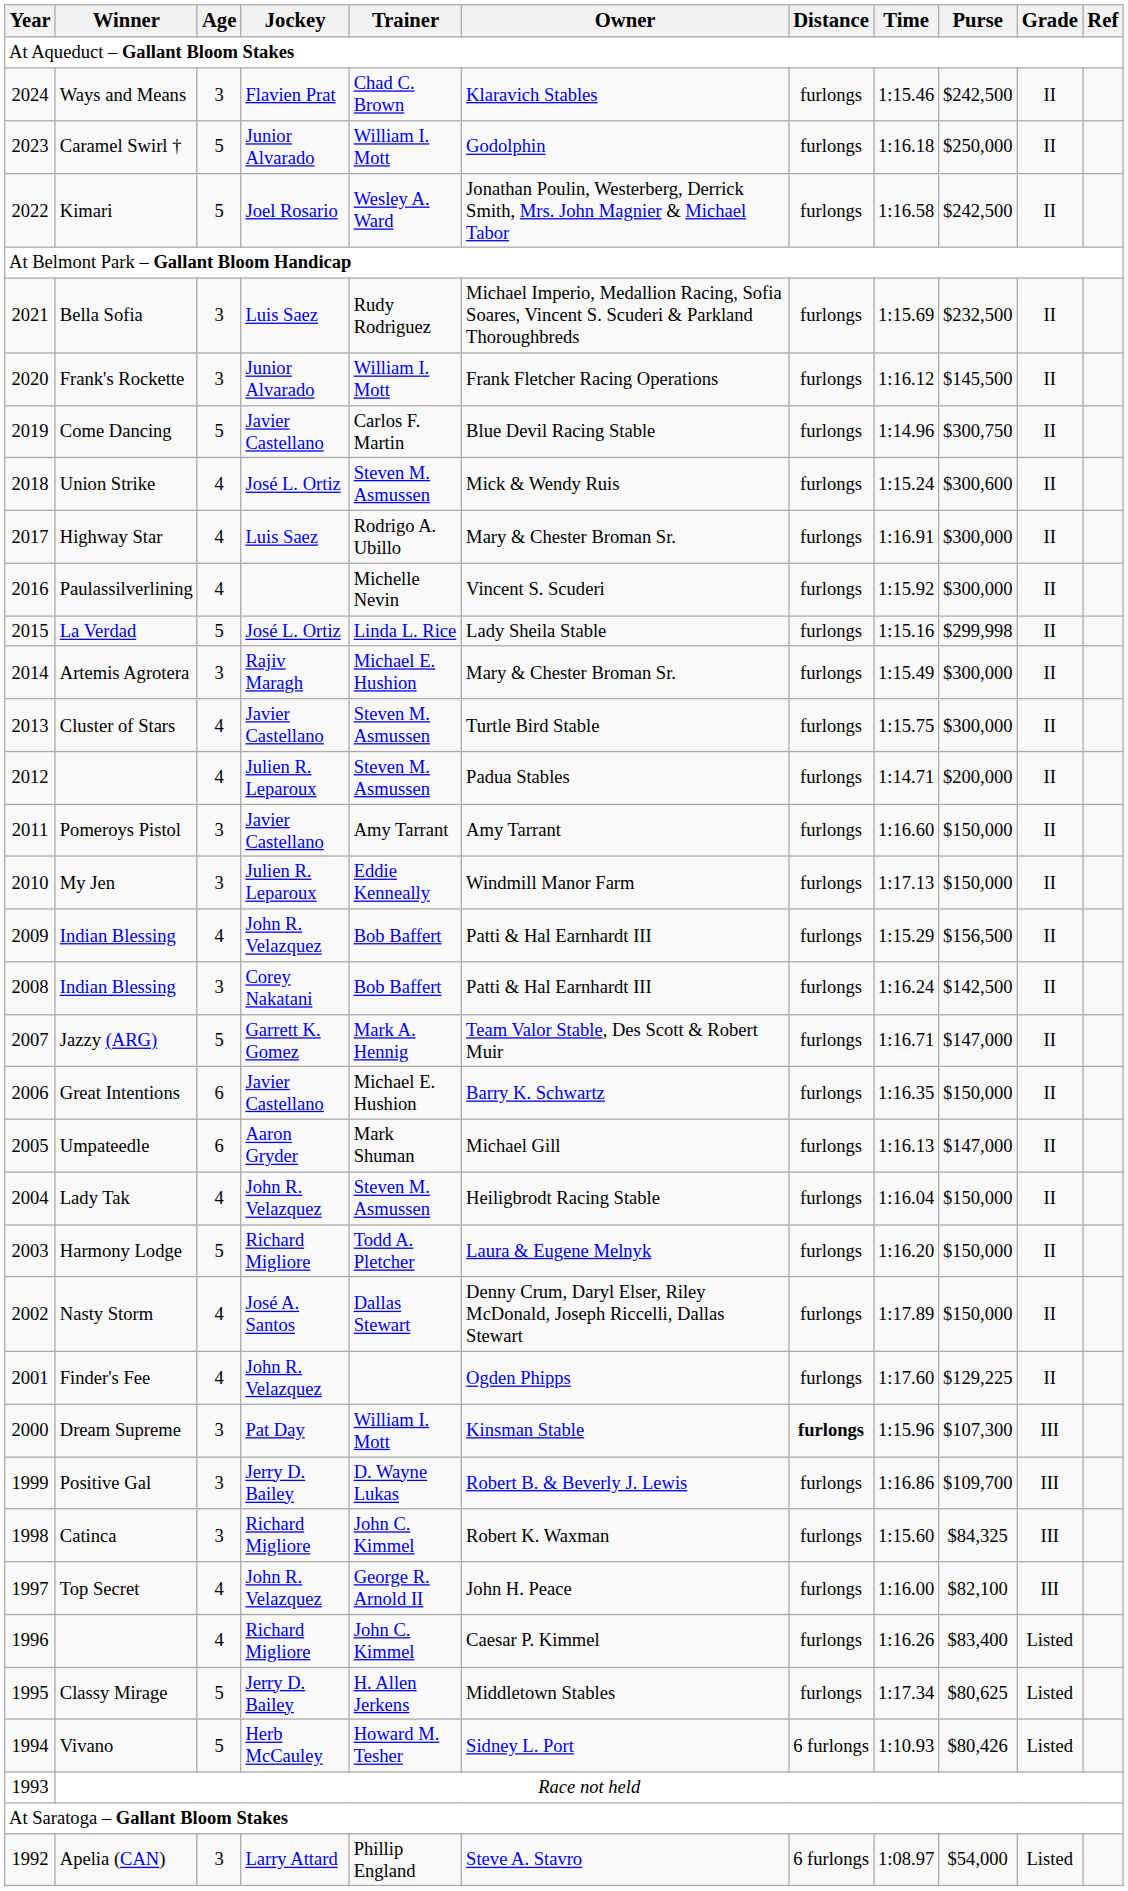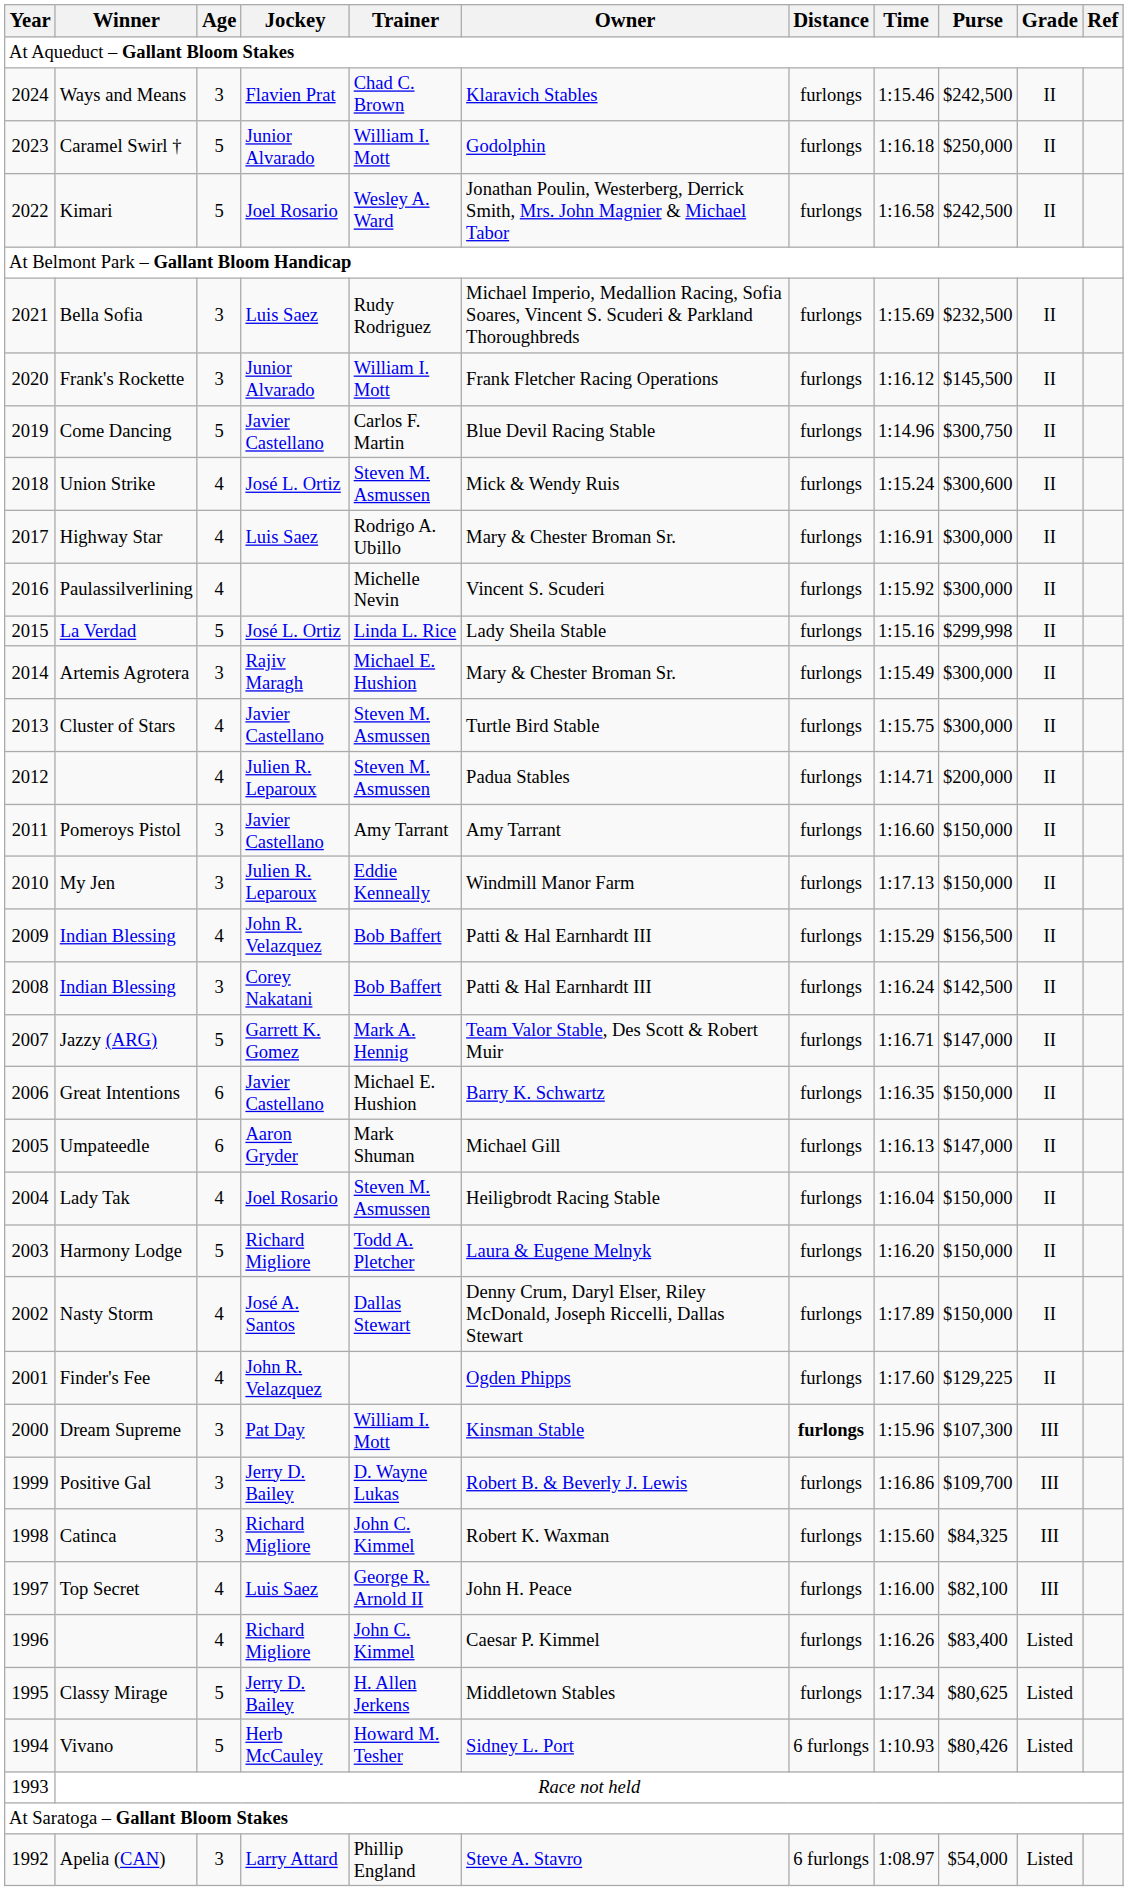 <table class="wikitable sortable">
 <tr>
 <th>Year</th>
 <th>Winner</th>
 <th>Age</th>
 <th>Jockey</th>
 <th>Trainer</th>
 <th>Owner</th>
 <th>Distance</th>
 <th>Time</th>
 <th>Purse</th>
 <th>Grade</th>
 <th>Ref</th>
 </tr>
 <tr style="font-size:90%; background-color:white">
 <td align="left" colspan="11">At Aqueduct – <strong>Gallant Bloom Stakes</strong></td>
 </tr>
 <tr style="font-size:90%;">
 <td align=center>2024</td>
 <td>Ways and Means</td>
 <td align=center>3</td>
 <td><a href='#'>Flavien Prat</a></td>
 <td><a href='#'>Chad C. Brown</a></td>
 <td><a href='#'>Klaravich Stables</a></td>
 <td align=center> furlongs</td>
 <td align=center>1:15.46</td>
 <td align=center>$242,500</td>
 <td align=center>II</td>
 <td></td>
 </tr>
 <tr style="font-size:90%;">
 <td align=center>2023</td>
 <td>Caramel Swirl †</td>
 <td align=center>5</td>
 <td><a href='#'>Junior Alvarado</a></td>
 <td><a href='#'>William I. Mott</a></td>
 <td><a href='#'>Godolphin</a></td>
 <td align=center> furlongs</td>
 <td align=center>1:16.18</td>
 <td align=center>$250,000</td>
 <td align=center>II</td>
 <td></td>
 </tr>
 <tr style="font-size:90%;">
 <td align=center>2022</td>
 <td>Kimari</td>
 <td align=center>5</td>
 <td><a href='#'>Joel Rosario</a></td>
 <td><a href='#'>Wesley A. Ward</a></td>
 <td>Jonathan Poulin, Westerberg, Derrick Smith, <a href='#'>Mrs. John Magnier</a> & <a href='#'>Michael Tabor</a></td>
 <td align=center> furlongs</td>
 <td align=center>1:16.58</td>
 <td align=center>$242,500</td>
 <td align=center>II</td>
 <td></td>
 </tr>
 <tr style="font-size:90%; background-color:white">
 <td align="left" colspan=11>At Belmont Park – <strong>Gallant Bloom Handicap</strong></td>
 </tr>
 <tr style="font-size:90%;">
 <td align=center>2021</td>
 <td>Bella Sofia</td>
 <td align=center>3</td>
 <td><a href='#'>Luis Saez</a></td>
 <td>Rudy Rodriguez</td>
 <td>Michael Imperio, Medallion Racing, Sofia Soares, Vincent S. Scuderi & Parkland Thoroughbreds</td>
 <td align=center> furlongs</td>
 <td align=center>1:15.69</td>
 <td align=center>$232,500</td>
 <td align=center>II</td>
 <td></td>
 </tr>
 <tr style="font-size:90%;">
 <td align=center>2020</td>
 <td>Frank's Rockette</td>
 <td align=center>3</td>
 <td><a href='#'>Junior Alvarado</a></td>
 <td><a href='#'>William I. Mott</a></td>
 <td>Frank Fletcher Racing Operations</td>
 <td align=center> furlongs</td>
 <td align=center>1:16.12</td>
 <td align=center>$145,500</td>
 <td align=center>II</td>
 <td></td>
 </tr>
 <tr style="font-size:90%;">
 <td align=center>2019</td>
 <td>Come Dancing</td>
 <td align=center>5</td>
 <td><a href='#'>Javier Castellano</a></td>
 <td>Carlos F. Martin</td>
 <td>Blue Devil Racing Stable</td>
 <td align=center> furlongs</td>
 <td align=center>1:14.96</td>
 <td align=center>$300,750</td>
 <td align=center>II</td>
 <td></td>
 </tr>
 <tr style="font-size:90%;">
 <td align=center>2018</td>
 <td>Union Strike</td>
 <td align=center>4</td>
 <td><a href='#'>José L. Ortiz</a></td>
 <td><a href='#'>Steven M. Asmussen</a></td>
 <td>Mick & Wendy Ruis</td>
 <td align=center> furlongs</td>
 <td align=center>1:15.24</td>
 <td align=center>$300,600</td>
 <td align=center>II</td>
 <td></td>
 </tr>
 <tr style="font-size:90%;">
 <td align=center>2017</td>
 <td>Highway Star</td>
 <td align=center>4</td>
 <td><a href='#'>Luis Saez</a></td>
 <td>Rodrigo A. Ubillo</td>
 <td>Mary & Chester Broman Sr.</td>
 <td align=center> furlongs</td>
 <td align=center>1:16.91</td>
 <td align=center>$300,000</td>
 <td align=center>II</td>
 <td></td>
 </tr>
 <tr style="font-size:90%;">
 <td align=center>2016</td>
 <td>Paulassilverlining</td>
 <td align=center>4</td>
 <td></td>
 <td>Michelle Nevin</td>
 <td>Vincent S. Scuderi</td>
 <td align=center> furlongs</td>
 <td align=center>1:15.92</td>
 <td align=center>$300,000</td>
 <td align=center>II</td>
 <td></td>
 </tr>
 <tr style="font-size:90%;">
 <td align=center>2015</td>
 <td><a href='#'>La Verdad</a></td>
 <td align=center>5</td>
 <td><a href='#'>José L. Ortiz</a></td>
 <td><a href='#'>Linda L. Rice</a></td>
 <td>Lady Sheila Stable</td>
 <td align=center> furlongs</td>
 <td align=center>1:15.16</td>
 <td align=center>$299,998</td>
 <td align=center>II</td>
 <td></td>
 </tr>
 <tr style="font-size:90%;">
 <td align=center>2014</td>
 <td>Artemis Agrotera</td>
 <td align=center>3</td>
 <td><a href='#'>Rajiv Maragh</a></td>
 <td><a href='#'>Michael E. Hushion</a></td>
 <td>Mary & Chester Broman Sr.</td>
 <td align=center> furlongs</td>
 <td align=center>1:15.49</td>
 <td align=center>$300,000</td>
 <td align=center>II</td>
 <td></td>
 </tr>
 <tr style="font-size:90%;">
 <td align=center>2013</td>
 <td>Cluster of Stars</td>
 <td align=center>4</td>
 <td><a href='#'>Javier Castellano</a></td>
 <td><a href='#'>Steven M. Asmussen</a></td>
 <td>Turtle Bird Stable</td>
 <td align=center> furlongs</td>
 <td align=center>1:15.75</td>
 <td align=center>$300,000</td>
 <td align=center>II</td>
 <td></td>
 </tr>
 <tr style="font-size:90%;">
 <td align=center>2012</td>
 <td></td>
 <td align=center>4</td>
 <td><a href='#'>Julien R. Leparoux</a></td>
 <td><a href='#'>Steven M. Asmussen</a></td>
 <td>Padua Stables</td>
 <td align=center> furlongs</td>
 <td align=center>1:14.71</td>
 <td align=center>$200,000</td>
 <td align=center>II</td>
 <td></td>
 </tr>
 <tr style="font-size:90%;">
 <td align=center>2011</td>
 <td>Pomeroys Pistol</td>
 <td align=center>3</td>
 <td><a href='#'>Javier Castellano</a></td>
 <td>Amy Tarrant</td>
 <td>Amy Tarrant</td>
 <td align=center> furlongs</td>
 <td align=center>1:16.60</td>
 <td align=center>$150,000</td>
 <td align=center>II</td>
 <td></td>
 </tr>
 <tr style="font-size:90%;">
 <td align=center>2010</td>
 <td>My Jen</td>
 <td align=center>3</td>
 <td><a href='#'>Julien R. Leparoux</a></td>
 <td><a href='#'>Eddie Kenneally</a></td>
 <td>Windmill Manor Farm</td>
 <td align=center> furlongs</td>
 <td align=center>1:17.13</td>
 <td align=center>$150,000</td>
 <td align=center>II</td>
 <td></td>
 </tr>
 <tr style="font-size:90%;">
 <td align=center>2009</td>
 <td><a href='#'>Indian Blessing</a></td>
 <td align=center>4</td>
 <td><a href='#'>John R. Velazquez</a></td>
 <td><a href='#'>Bob Baffert</a></td>
 <td>Patti & Hal Earnhardt III</td>
 <td align=center> furlongs</td>
 <td align=center>1:15.29</td>
 <td align=center>$156,500</td>
 <td align=center>II</td>
 <td></td>
 </tr>
 <tr style="font-size:90%;">
 <td align=center>2008</td>
 <td><a href='#'>Indian Blessing</a></td>
 <td align=center>3</td>
 <td><a href='#'>Corey Nakatani</a></td>
 <td><a href='#'>Bob Baffert</a></td>
 <td>Patti & Hal Earnhardt III</td>
 <td align=center> furlongs</td>
 <td align=center>1:16.24</td>
 <td align=center>$142,500</td>
 <td align=center>II</td>
 <td></td>
 </tr>
 <tr style="font-size:90%;">
 <td align=center>2007</td>
 <td>Jazzy <a href='#'>(ARG)</a></td>
 <td align=center>5</td>
 <td><a href='#'>Garrett K. Gomez</a></td>
 <td><a href='#'>Mark A. Hennig</a></td>
 <td><a href='#'>Team Valor Stable</a>, Des Scott & Robert Muir</td>
 <td align=center> furlongs</td>
 <td align=center>1:16.71</td>
 <td align=center>$147,000</td>
 <td align=center>II</td>
 <td></td>
 </tr>
 <tr style="font-size:90%;">
 <td align=center>2006</td>
 <td>Great Intentions</td>
 <td align=center>6</td>
 <td><a href='#'>Javier Castellano</a></td>
 <td>Michael E. Hushion</td>
 <td><a href='#'>Barry K. Schwartz</a></td>
 <td align=center> furlongs</td>
 <td align=center>1:16.35</td>
 <td align=center>$150,000</td>
 <td align=center>II</td>
 <td></td>
 </tr>
 <tr style="font-size:90%;">
 <td align=center>2005</td>
 <td>Umpateedle</td>
 <td align=center>6</td>
 <td><a href='#'>Aaron Gryder</a></td>
 <td>Mark Shuman</td>
 <td>Michael Gill</td>
 <td align=center> furlongs</td>
 <td align=center>1:16.13</td>
 <td align=center>$147,000</td>
 <td align=center>II</td>
 <td></td>
 </tr>
 <tr style="font-size:90%;">
 <td align=center>2004</td>
 <td>Lady Tak</td>
 <td align=center>4</td>
-<td><a href='#'>John R. Velazquez</a></td>
+<td><a href='#'>Joel Rosario</a></td>
 <td><a href='#'>Steven M. Asmussen</a></td>
 <td>Heiligbrodt Racing Stable</td>
 <td align=center> furlongs</td>
 <td align=center>1:16.04</td>
 <td align=center>$150,000</td>
 <td align=center>II</td>
 <td></td>
 </tr>
 <tr style="font-size:90%;">
 <td align=center>2003</td>
 <td>Harmony Lodge</td>
 <td align=center>5</td>
 <td><a href='#'>Richard Migliore</a></td>
 <td><a href='#'>Todd A. Pletcher</a></td>
 <td><a href='#'>Laura & Eugene Melnyk</a></td>
 <td align=center> furlongs</td>
 <td align=center>1:16.20</td>
 <td align=center>$150,000</td>
 <td align=center>II</td>
 <td></td>
 </tr>
 <tr style="font-size:90%;">
 <td align=center>2002</td>
 <td>Nasty Storm</td>
 <td align=center>4</td>
 <td><a href='#'>José A. Santos</a></td>
 <td><a href='#'>Dallas Stewart</a></td>
 <td>Denny Crum, Daryl Elser, Riley McDonald, Joseph Riccelli, Dallas Stewart</td>
 <td align=center> furlongs</td>
 <td align=center>1:17.89</td>
 <td align=center>$150,000</td>
 <td align=center>II</td>
 <td></td>
 </tr>
 <tr style="font-size:90%;">
 <td align=center>2001</td>
 <td>Finder's Fee</td>
 <td align=center>4</td>
 <td><a href='#'>John R. Velazquez</a></td>
 <td></td>
 <td><a href='#'>Ogden Phipps</a></td>
 <td align=center> furlongs</td>
 <td align=center>1:17.60</td>
 <td align=center>$129,225</td>
 <td align=center>II</td>
 <td></td>
 </tr>
 <tr style="font-size:90%;">
 <td align=center>2000</td>
 <td>Dream Supreme</td>
 <td align=center>3</td>
 <td><a href='#'>Pat Day</a></td>
 <td><a href='#'>William I. Mott</a></td>
 <td><a href='#'>Kinsman Stable</a></td>
 <td align=center><strong> furlongs</strong></td>
 <td align=center>1:15.96</td>
 <td align=center>$107,300</td>
 <td align=center>III</td>
 <td></td>
 </tr>
 <tr style="font-size:90%;">
 <td align=center>1999</td>
 <td>Positive Gal</td>
 <td align=center>3</td>
 <td><a href='#'>Jerry D. Bailey</a></td>
 <td><a href='#'>D. Wayne Lukas</a></td>
 <td><a href='#'>Robert B. & Beverly J. Lewis</a></td>
 <td align=center> furlongs</td>
 <td align=center>1:16.86</td>
 <td align=center>$109,700</td>
 <td align=center>III</td>
 <td></td>
 </tr>
 <tr style="font-size:90%;">
 <td align=center>1998</td>
 <td>Catinca</td>
 <td align=center>3</td>
 <td><a href='#'>Richard Migliore</a></td>
 <td><a href='#'>John C. Kimmel</a></td>
 <td>Robert K. Waxman</td>
 <td align=center> furlongs</td>
 <td align=center>1:15.60</td>
 <td align=center>$84,325</td>
 <td align=center>III</td>
 <td></td>
 </tr>
 <tr style="font-size:90%;">
 <td align=center>1997</td>
 <td>Top Secret</td>
 <td align=center>4</td>
-<td><a href='#'>John R. Velazquez</a></td>
+<td><a href='#'>Luis Saez</a></td>
 <td><a href='#'>George R. Arnold II</a></td>
 <td>John H. Peace</td>
 <td align=center> furlongs</td>
 <td align=center>1:16.00</td>
 <td align=center>$82,100</td>
 <td align=center>III</td>
 <td></td>
 </tr>
 <tr style="font-size:90%;">
 <td align=center>1996</td>
 <td></td>
 <td align=center>4</td>
 <td><a href='#'>Richard Migliore</a></td>
 <td><a href='#'>John C. Kimmel</a></td>
 <td>Caesar P. Kimmel</td>
 <td align=center> furlongs</td>
 <td align=center>1:16.26</td>
 <td align=center>$83,400</td>
 <td align=center>Listed</td>
 <td></td>
 </tr>
 <tr style="font-size:90%;">
 <td align=center>1995</td>
 <td>Classy Mirage</td>
 <td align=center>5</td>
 <td><a href='#'>Jerry D. Bailey</a></td>
 <td><a href='#'>H. Allen Jerkens</a></td>
 <td>Middletown Stables</td>
 <td align=center> furlongs</td>
 <td align=center>1:17.34</td>
 <td align=center>$80,625</td>
 <td align=center>Listed</td>
 <td></td>
 </tr>
 <tr style="font-size:90%;">
 <td align=center>1994</td>
 <td>Vivano</td>
 <td align=center>5</td>
 <td><a href='#'>Herb McCauley</a></td>
 <td><a href='#'>Howard M. Tesher</a></td>
 <td><a href='#'>Sidney L. Port</a></td>
 <td align=center>6 furlongs</td>
 <td align=center>1:10.93</td>
 <td align=center>$80,426</td>
 <td align=center>Listed</td>
 <td></td>
 </tr>
 <tr style="font-size:90%; background-color:white">
 <td align="center">1993</td>
 <td align="center" colspan=10><em>Race not held</em></td>
 </tr>
 <tr style="font-size:90%; background-color:white">
 <td align="left" colspan=11>At Saratoga – <strong>Gallant Bloom Stakes</strong></td>
 </tr>
 <tr style="font-size:90%;">
 <td align=center>1992</td>
 <td>Apelia (<a href='#'>CAN</a>)</td>
 <td align=center>3</td>
 <td><a href='#'>Larry Attard</a></td>
 <td>Phillip England</td>
 <td><a href='#'>Steve A. Stavro</a></td>
 <td align=center>6 furlongs</td>
 <td align=center>1:08.97</td>
 <td align=center>$54,000</td>
 <td align=center>Listed</td>
 <td></td>
 </tr>
 </table>
